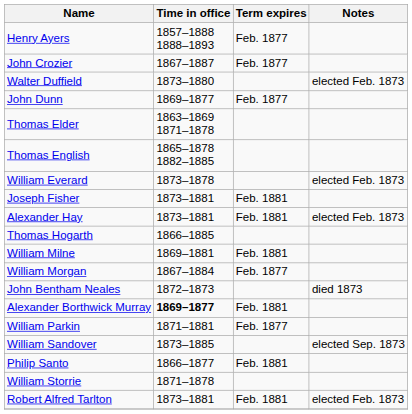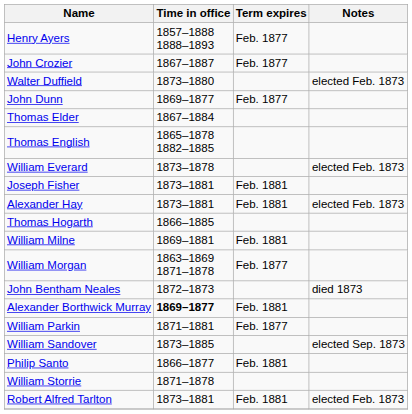 <table class="wikitable sortable">
 <tr>
 <th>Name</th>
 <th>Time in office</th>
 <th>Term expires</th>
 <th>Notes</th>
 </tr>
 <tr>
 <td><a href='#'>Henry Ayers</a></td>
 <td>1857–1888<br>1888–1893</td>
 <td>Feb. 1877</td>
 <td></td>
 </tr>
 <tr>
 <td><a href='#'>John Crozier</a></td>
 <td>1867–1887</td>
 <td>Feb. 1877</td>
 <td></td>
 </tr>
 <tr>
 <td><a href='#'>Walter Duffield</a></td>
 <td>1873–1880</td>
 <td></td>
 <td>elected Feb. 1873</td>
 </tr>
 <tr>
 <td><a href='#'>John Dunn</a></td>
 <td>1869–1877</td>
 <td>Feb. 1877</td>
 <td></td>
 </tr>
 <tr>
 <td><a href='#'>Thomas Elder</a></td>
-<td>1863–1869<br>1871–1878</td>
+<td>1867–1884</td>
 <td></td>
 <td></td>
 </tr>
 <tr>
 <td><a href='#'>Thomas English</a></td>
 <td>1865–1878<br>1882–1885</td>
 <td></td>
 <td></td>
 </tr>
 <tr>
 <td><a href='#'>William Everard</a></td>
 <td>1873–1878</td>
 <td></td>
 <td>elected Feb. 1873</td>
 </tr>
 <tr>
 <td><a href='#'>Joseph Fisher</a></td>
 <td>1873–1881</td>
 <td>Feb. 1881</td>
 <td></td>
 </tr>
 <tr>
 <td><a href='#'>Alexander Hay</a></td>
 <td>1873–1881</td>
 <td>Feb. 1881</td>
 <td>elected Feb. 1873</td>
 </tr>
 <tr>
 <td><a href='#'>Thomas Hogarth</a></td>
 <td>1866–1885</td>
 <td></td>
 <td></td>
 </tr>
 <tr>
 <td><a href='#'>William Milne</a></td>
 <td>1869–1881</td>
 <td>Feb. 1881</td>
 <td></td>
 </tr>
 <tr>
 <td><a href='#'>William Morgan</a></td>
-<td>1867–1884</td>
+<td>1863–1869<br>1871–1878</td>
 <td>Feb. 1877</td>
 <td></td>
 </tr>
 <tr>
 <td><a href='#'>John Bentham Neales</a></td>
 <td>1872–1873</td>
 <td></td>
 <td>died 1873</td>
 </tr>
 <tr>
 <td><a href='#'>Alexander Borthwick Murray</a></td>
 <td><strong>1869–1877</strong></td>
 <td>Feb. 1881</td>
 <td></td>
 </tr>
 <tr>
 <td><a href='#'>William Parkin</a></td>
 <td>1871–1881</td>
 <td>Feb. 1877</td>
 <td></td>
 </tr>
 <tr>
 <td><a href='#'>William Sandover</a></td>
 <td>1873–1885</td>
 <td></td>
 <td>elected Sep. 1873</td>
 </tr>
 <tr>
 <td><a href='#'>Philip Santo</a></td>
 <td>1866–1877</td>
 <td>Feb. 1881</td>
 <td></td>
 </tr>
 <tr>
 <td><a href='#'>William Storrie</a></td>
 <td>1871–1878</td>
 <td></td>
 <td></td>
 </tr>
 <tr>
 <td><a href='#'>Robert Alfred Tarlton</a></td>
 <td>1873–1881</td>
 <td>Feb. 1881</td>
 <td>elected Feb. 1873</td>
 </tr>
 <tr>
 </tr>
 </table>
